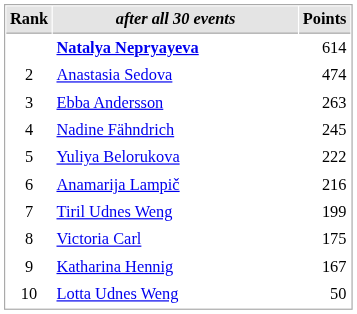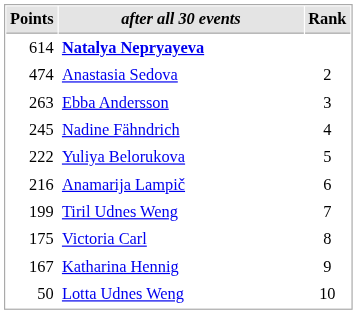 <table cellspacing="1" cellpadding="3" style="border:1px solid #AAAAAA;font-size:86%">
 <tr style="background-color: #E4E4E4;">
+<th style="border-bottom:1px solid #AAAAAA" width=20 align=right>Points</th>
+<th style="border-bottom:1px solid #AAAAAA" width=200><em>after all 30 events</em></th>
 <th style="border-bottom:1px solid #AAAAAA" width=10>Rank</th>
-<th style="border-bottom:1px solid #AAAAAA" width=200><em>after all 30 events</em></th>
-<th style="border-bottom:1px solid #AAAAAA" width=20 align=right>Points</th>
 </tr>
 <tr>
+<td align=right>614</td>
+<td><strong> <a href='#'>Natalya Nepryayeva</a></strong></td>
 <td align=center><strong><span>  </span></strong></td>
-<td><strong> <a href='#'>Natalya Nepryayeva</a></strong></td>
-<td align=right>614</td>
 </tr>
 <tr>
+<td align=right>474</td>
+<td> <a href='#'>Anastasia Sedova</a></td>
 <td align=center>2</td>
-<td> <a href='#'>Anastasia Sedova</a></td>
-<td align=right>474</td>
 </tr>
 <tr>
+<td align=right>263</td>
+<td> <a href='#'>Ebba Andersson</a></td>
 <td align=center>3</td>
-<td> <a href='#'>Ebba Andersson</a></td>
-<td align=right>263</td>
 </tr>
 <tr>
+<td align=right>245</td>
+<td> <a href='#'>Nadine Fähndrich</a></td>
 <td align=center>4</td>
-<td> <a href='#'>Nadine Fähndrich</a></td>
-<td align=right>245</td>
 </tr>
 <tr>
+<td align=right>222</td>
+<td> <a href='#'>Yuliya Belorukova</a></td>
 <td align=center>5</td>
-<td> <a href='#'>Yuliya Belorukova</a></td>
-<td align=right>222</td>
 </tr>
 <tr>
+<td align=right>216</td>
+<td> <a href='#'>Anamarija Lampič</a></td>
 <td align=center>6</td>
-<td> <a href='#'>Anamarija Lampič</a></td>
-<td align=right>216</td>
 </tr>
 <tr>
+<td align=right>199</td>
+<td> <a href='#'>Tiril Udnes Weng</a></td>
 <td align=center>7</td>
-<td> <a href='#'>Tiril Udnes Weng</a></td>
-<td align=right>199</td>
 </tr>
 <tr>
+<td align=right>175</td>
+<td> <a href='#'>Victoria Carl</a></td>
 <td align=center>8</td>
-<td> <a href='#'>Victoria Carl</a></td>
-<td align=right>175</td>
 </tr>
 <tr>
+<td align=right>167</td>
+<td> <a href='#'>Katharina Hennig</a></td>
 <td align=center>9</td>
-<td> <a href='#'>Katharina Hennig</a></td>
-<td align=right>167</td>
 </tr>
 <tr>
+<td align=right>50</td>
+<td> <a href='#'>Lotta Udnes Weng</a></td>
 <td align=center>10</td>
-<td> <a href='#'>Lotta Udnes Weng</a></td>
-<td align=right>50</td>
 </tr>
 </table>
